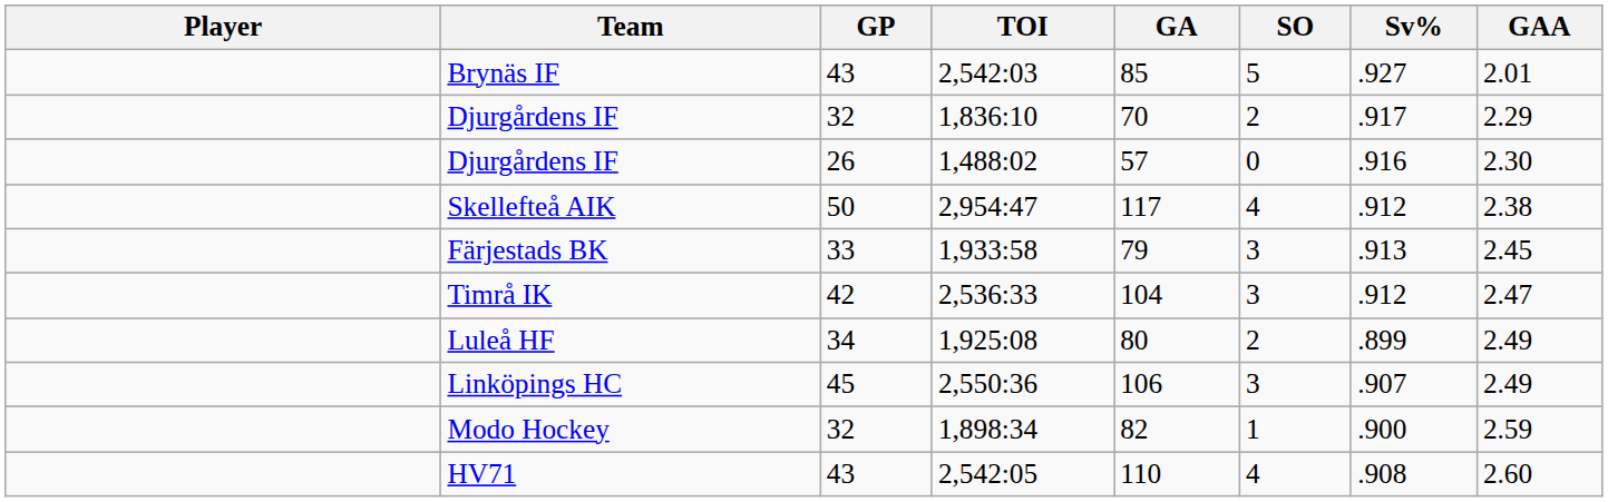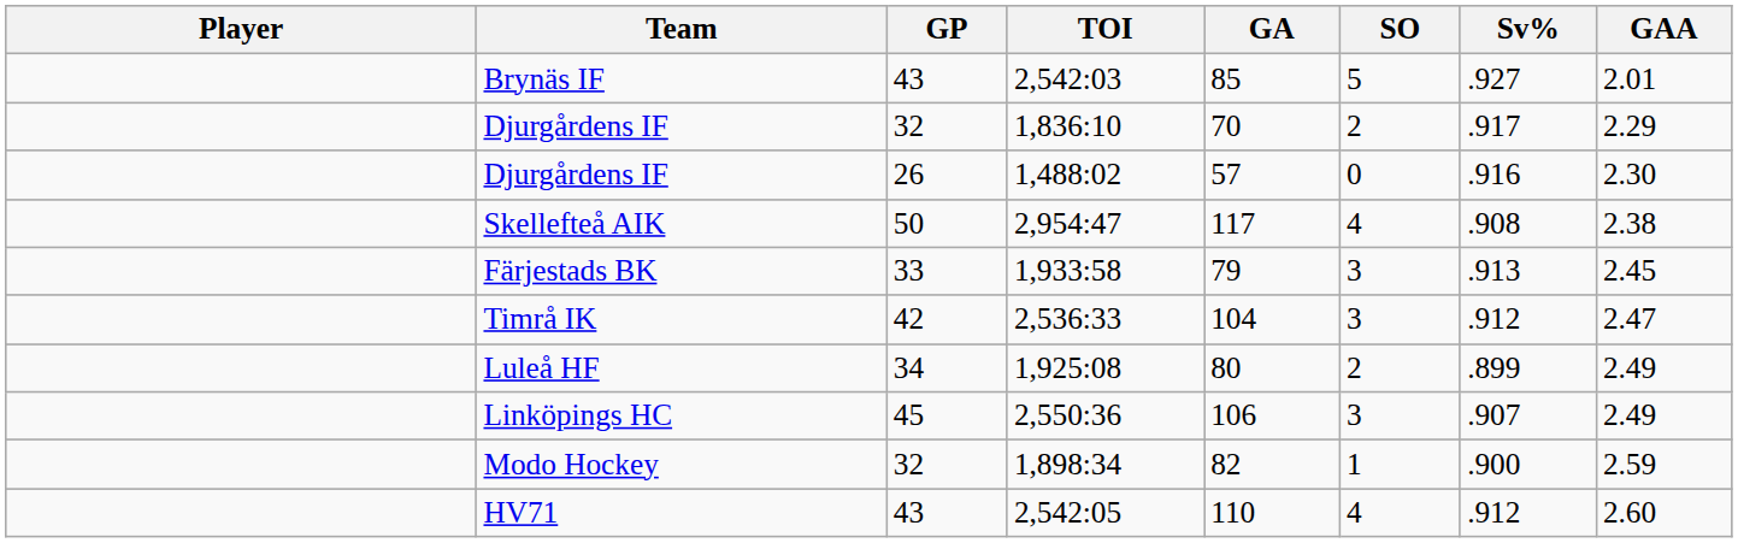 <table class="wikitable sortable">
 <tr>
 <th style="width: 15em;">Player</th>
 <th style="width: 13em;">Team</th>
 <th style="width: 3.5em;">GP</th>
 <th style="width: 6em;">TOI</th>
 <th style="width: 4em;">GA</th>
 <th style="width: 3.5em;">SO</th>
 <th style="width: 4em;">Sv%</th>
 <th style="width: 4em;">GAA</th>
 </tr>
 <tr>
 <td> </td>
 <td><a href='#'>Brynäs IF</a></td>
 <td>43</td>
 <td>2,542:03</td>
 <td>85</td>
 <td>5</td>
 <td>.927</td>
 <td>2.01</td>
 </tr>
 <tr>
 <td> </td>
 <td><a href='#'>Djurgårdens IF</a></td>
 <td>32</td>
 <td>1,836:10</td>
 <td>70</td>
 <td>2</td>
 <td>.917</td>
 <td>2.29</td>
 </tr>
 <tr>
 <td> </td>
 <td><a href='#'>Djurgårdens IF</a></td>
 <td>26</td>
 <td>1,488:02</td>
 <td>57</td>
 <td>0</td>
 <td>.916</td>
 <td>2.30</td>
 </tr>
 <tr>
 <td> </td>
 <td><a href='#'>Skellefteå AIK</a></td>
 <td>50</td>
 <td>2,954:47</td>
 <td>117</td>
 <td>4</td>
-<td>.912</td>
+<td>.908</td>
 <td>2.38</td>
 </tr>
 <tr>
 <td> </td>
 <td><a href='#'>Färjestads BK</a></td>
 <td>33</td>
 <td>1,933:58</td>
 <td>79</td>
 <td>3</td>
 <td>.913</td>
 <td>2.45</td>
 </tr>
 <tr>
 <td> </td>
 <td><a href='#'>Timrå IK</a></td>
 <td>42</td>
 <td>2,536:33</td>
 <td>104</td>
 <td>3</td>
 <td>.912</td>
 <td>2.47</td>
 </tr>
 <tr>
 <td> </td>
 <td><a href='#'>Luleå HF</a></td>
 <td>34</td>
 <td>1,925:08</td>
 <td>80</td>
 <td>2</td>
 <td>.899</td>
 <td>2.49</td>
 </tr>
 <tr>
 <td> </td>
 <td><a href='#'>Linköpings HC</a></td>
 <td>45</td>
 <td>2,550:36</td>
 <td>106</td>
 <td>3</td>
 <td>.907</td>
 <td>2.49</td>
 </tr>
 <tr>
 <td> </td>
 <td><a href='#'>Modo Hockey</a></td>
 <td>32</td>
 <td>1,898:34</td>
 <td>82</td>
 <td>1</td>
 <td>.900</td>
 <td>2.59</td>
 </tr>
 <tr>
 <td> </td>
 <td><a href='#'>HV71</a></td>
 <td>43</td>
 <td>2,542:05</td>
 <td>110</td>
 <td>4</td>
-<td>.908</td>
+<td>.912</td>
 <td>2.60</td>
 </tr>
 </table>
